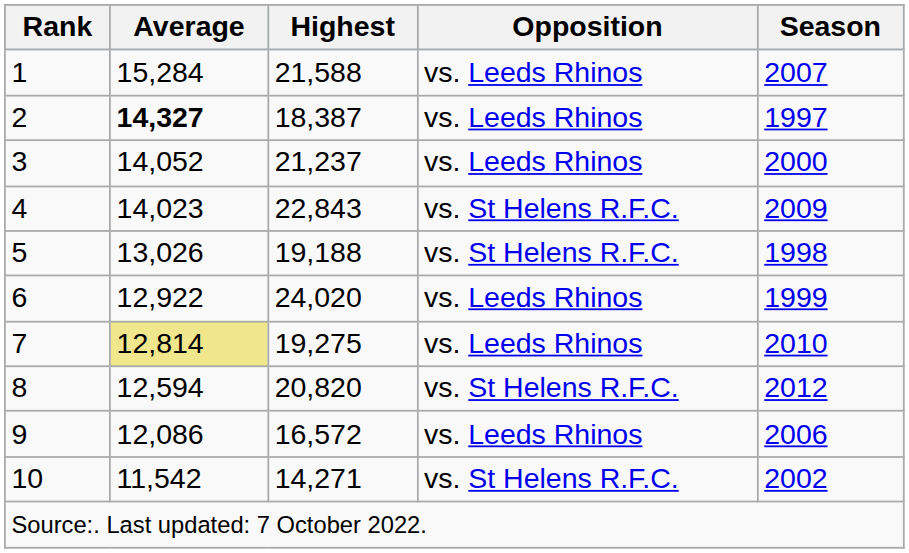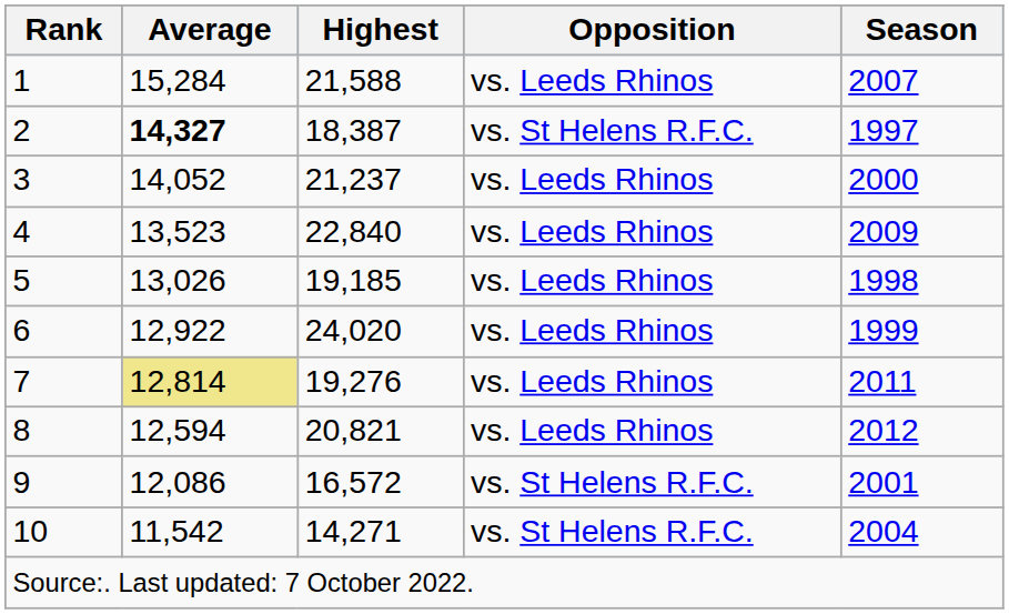 <table class="wikitable" style="width:40%;">
 <tr style="background:#87cefa;">
 <th>Rank</th>
 <th>Average</th>
 <th>Highest</th>
 <th>Opposition</th>
 <th>Season</th>
 </tr>
 <tr>
 <td>1</td>
 <td>15,284</td>
 <td>21,588</td>
 <td>vs. <a href='#'>Leeds Rhinos</a></td>
 <td><a href='#'>2007</a></td>
 </tr>
 <tr>
 <td>2</td>
 <td><strong>14,327</strong></td>
 <td>18,387</td>
-<td>vs. <a href='#'>Leeds Rhinos</a></td>
+<td>vs. <a href='#'>St Helens R.F.C.</a></td>
 <td><a href='#'>1997</a></td>
 </tr>
 <tr>
 <td>3</td>
 <td>14,052</td>
 <td>21,237</td>
 <td>vs. <a href='#'>Leeds Rhinos</a></td>
 <td><a href='#'>2000</a></td>
 </tr>
 <tr>
 <td>4</td>
-<td>14,023</td>
-<td>22,843</td>
-<td>vs. <a href='#'>St Helens R.F.C.</a></td>
+<td>13,523</td>
+<td>22,840</td>
+<td>vs. <a href='#'>Leeds Rhinos</a></td>
 <td><a href='#'>2009</a></td>
 </tr>
 <tr>
 <td>5</td>
 <td>13,026</td>
-<td>19,188</td>
-<td>vs. <a href='#'>St Helens R.F.C.</a></td>
+<td>19,185</td>
+<td>vs. <a href='#'>Leeds Rhinos</a></td>
 <td><a href='#'>1998</a></td>
 </tr>
 <tr>
 <td>6</td>
 <td>12,922</td>
 <td>24,020</td>
 <td>vs. <a href='#'>Leeds Rhinos</a></td>
 <td><a href='#'>1999</a></td>
 </tr>
 <tr>
 <td>7</td>
 <td style="background: khaki;">12,814</td>
-<td>19,275</td>
+<td>19,276</td>
 <td>vs. <a href='#'>Leeds Rhinos</a></td>
-<td><a href='#'>2010</a></td>
+<td><a href='#'>2011</a></td>
 </tr>
 <tr>
 <td>8</td>
 <td>12,594</td>
-<td>20,820</td>
-<td>vs. <a href='#'>St Helens R.F.C.</a></td>
+<td>20,821</td>
+<td>vs. <a href='#'>Leeds Rhinos</a></td>
 <td><a href='#'>2012</a></td>
 </tr>
 <tr>
 <td>9</td>
 <td>12,086</td>
 <td>16,572</td>
-<td>vs. <a href='#'>Leeds Rhinos</a></td>
-<td><a href='#'>2006</a></td>
+<td>vs. <a href='#'>St Helens R.F.C.</a></td>
+<td><a href='#'>2001</a></td>
 </tr>
 <tr>
 <td>10</td>
 <td>11,542</td>
 <td>14,271</td>
 <td>vs. <a href='#'>St Helens R.F.C.</a></td>
-<td><a href='#'>2002</a></td>
+<td><a href='#'>2004</a></td>
 </tr>
 <tr>
 <td colspan=5><small>Source:. Last updated: 7 October 2022.</small></td>
 </tr>
 </table>
